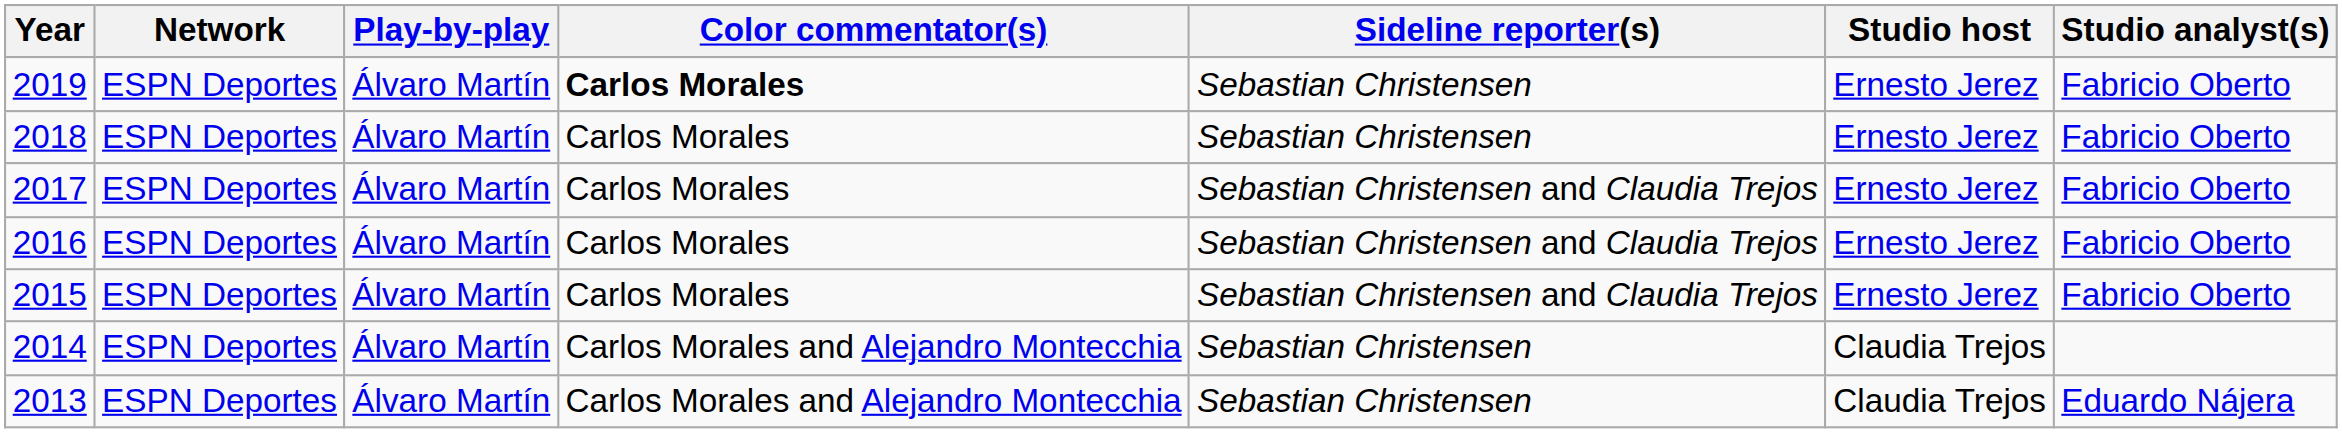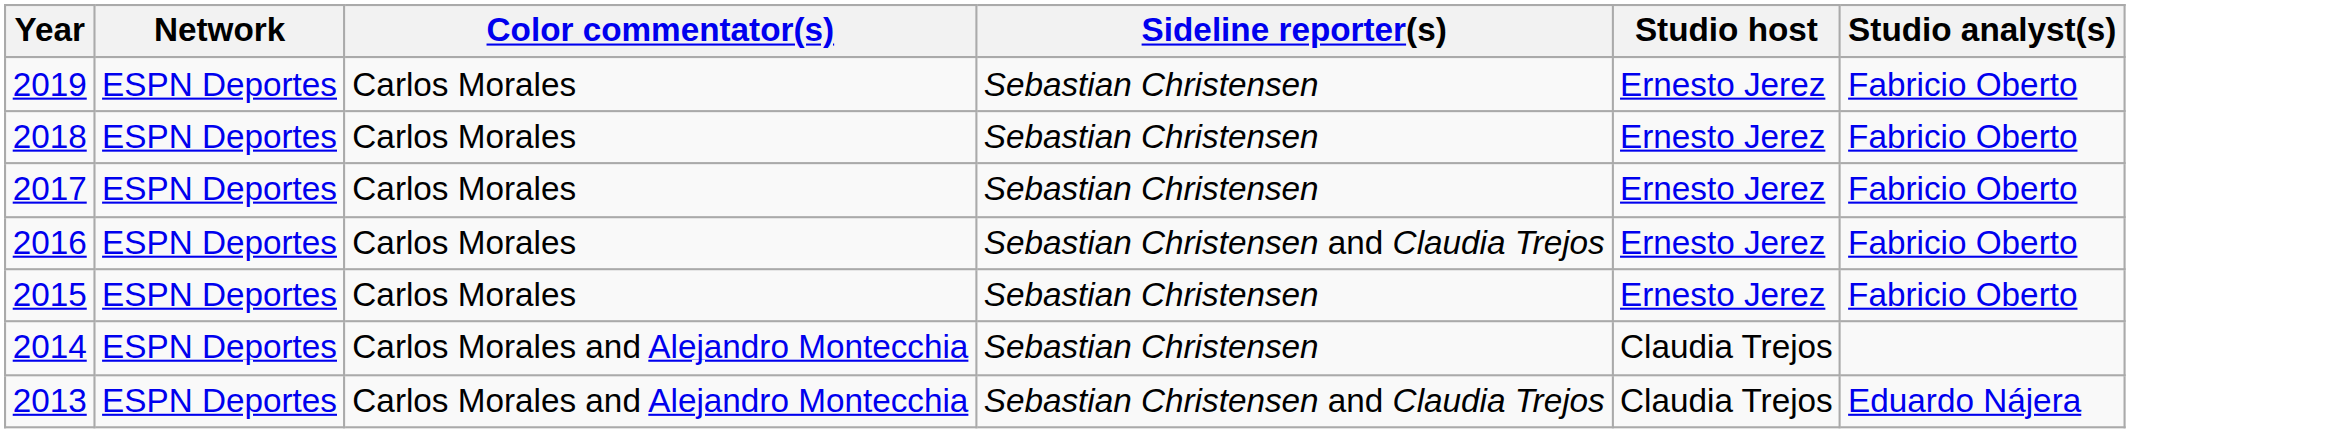 <table class=wikitable>
 <tr>
 <th>Year</th>
 <th>Network</th>
-<th><a href='#'>Play-by-play</a></th>
 <th><a href='#'>Color commentator(s)</a></th>
 <th><a href='#'>Sideline reporter</a>(s)</th>
 <th>Studio host</th>
 <th>Studio analyst(s)</th>
 </tr>
 <tr>
 <td><a href='#'>2019</a></td>
 <td><a href='#'>ESPN Deportes</a></td>
-<td><a href='#'>Álvaro Martín</a></td>
-<td><strong>Carlos Morales</strong></td>
+<td>Carlos Morales</td>
 <td><em>Sebastian Christensen</em></td>
 <td><a href='#'>Ernesto Jerez</a></td>
 <td><a href='#'>Fabricio Oberto</a></td>
 </tr>
 <tr>
 <td><a href='#'>2018</a></td>
 <td><a href='#'>ESPN Deportes</a></td>
-<td><a href='#'>Álvaro Martín</a></td>
 <td>Carlos Morales</td>
 <td><em>Sebastian Christensen</em></td>
 <td><a href='#'>Ernesto Jerez</a></td>
 <td><a href='#'>Fabricio Oberto</a></td>
 </tr>
 <tr>
 <td><a href='#'>2017</a></td>
 <td><a href='#'>ESPN Deportes</a></td>
-<td><a href='#'>Álvaro Martín</a></td>
 <td>Carlos Morales</td>
-<td><em>Sebastian Christensen</em> and <em>Claudia Trejos</em></td>
+<td><em>Sebastian Christensen</em></td>
 <td><a href='#'>Ernesto Jerez</a></td>
 <td><a href='#'>Fabricio Oberto</a></td>
 </tr>
 <tr>
 <td><a href='#'>2016</a></td>
 <td><a href='#'>ESPN Deportes</a></td>
-<td><a href='#'>Álvaro Martín</a></td>
 <td>Carlos Morales</td>
 <td><em>Sebastian Christensen</em> and <em>Claudia Trejos</em></td>
 <td><a href='#'>Ernesto Jerez</a></td>
 <td><a href='#'>Fabricio Oberto</a></td>
 </tr>
 <tr>
 <td><a href='#'>2015</a></td>
 <td><a href='#'>ESPN Deportes</a></td>
-<td><a href='#'>Álvaro Martín</a></td>
 <td>Carlos Morales</td>
-<td><em>Sebastian Christensen</em> and <em>Claudia Trejos</em></td>
+<td><em>Sebastian Christensen</em></td>
 <td><a href='#'>Ernesto Jerez</a></td>
 <td><a href='#'>Fabricio Oberto</a></td>
 </tr>
 <tr>
 <td><a href='#'>2014</a></td>
 <td><a href='#'>ESPN Deportes</a></td>
-<td><a href='#'>Álvaro Martín</a></td>
 <td>Carlos Morales and <a href='#'>Alejandro Montecchia</a></td>
 <td><em>Sebastian Christensen</em></td>
 <td>Claudia Trejos</td>
 <td></td>
 </tr>
 <tr>
 <td><a href='#'>2013</a></td>
 <td><a href='#'>ESPN Deportes</a></td>
-<td><a href='#'>Álvaro Martín</a></td>
 <td>Carlos Morales and <a href='#'>Alejandro Montecchia</a></td>
-<td><em>Sebastian Christensen</em></td>
+<td><em>Sebastian Christensen</em> and <em>Claudia Trejos</em></td>
 <td>Claudia Trejos</td>
 <td><a href='#'>Eduardo Nájera</a></td>
 </tr>
 </table>
